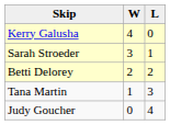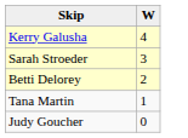 <table class="wikitable">
 <tr>
 <th style="background:#efefef; width:150px;">Skip</th>
 <th style="background:#efefef; width:20px;">W</th>
-<th style="background:#efefef; width:20px;">L</th>
 </tr>
 <tr bgcolor=#ffffcc>
 <td><a href='#'>Kerry Galusha</a></td>
 <td>4</td>
-<td>0</td>
 </tr>
 <tr bgcolor=#ffffcc>
 <td>Sarah Stroeder</td>
 <td>3</td>
-<td>1</td>
 </tr>
 <tr bgcolor=#ffffcc>
 <td>Betti Delorey</td>
-<td>2</td>
 <td>2</td>
 </tr>
 <tr>
 <td>Tana Martin</td>
 <td>1</td>
-<td>3</td>
 </tr>
 <tr>
 <td>Judy Goucher</td>
 <td>0</td>
-<td>4</td>
 </tr>
 </table>
